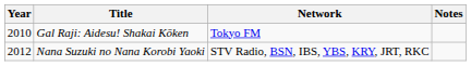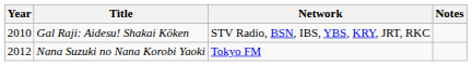 <table class="wikitable">
 <tr>
 <th>Year</th>
 <th>Title</th>
 <th>Network</th>
 <th>Notes</th>
 </tr>
 <tr>
 <td>2010</td>
 <td><em>Gal Raji: Aidesu! Shakai Kōken</em></td>
-<td><a href='#'>Tokyo FM</a></td>
+<td>STV Radio, <a href='#'>BSN</a>, IBS, <a href='#'>YBS</a>, <a href='#'>KRY</a>, JRT, RKC</td>
 <td></td>
 </tr>
 <tr>
 <td>2012</td>
 <td><em>Nana Suzuki no Nana Korobi Yaoki</em></td>
-<td>STV Radio, <a href='#'>BSN</a>, IBS, <a href='#'>YBS</a>, <a href='#'>KRY</a>, JRT, RKC</td>
+<td><a href='#'>Tokyo FM</a></td>
 <td></td>
 </tr>
 </table>
